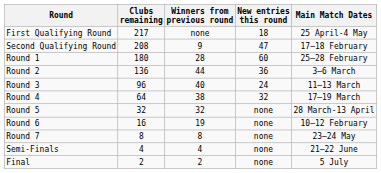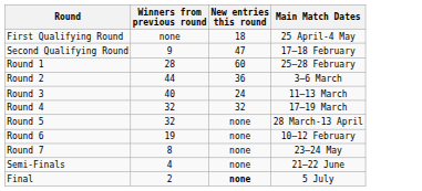 <table class="wikitable">
 <tr>
 <th>Round</th>
-<th>Clubs<br>remaining</th>
 <th>Winners from<br>previous round</th>
 <th>New entries<br>this round</th>
 <th>Main Match Dates</th>
 </tr>
 <tr>
 <td>First Qualifying Round</td>
-<td style="text-align:center;">217</td>
 <td style="text-align:center;">none</td>
 <td style="text-align:center;">18</td>
 <td style="text-align:center;">25 April-4 May</td>
 </tr>
 <tr>
 <td>Second Qualifying Round</td>
-<td style="text-align:center;">208</td>
 <td style="text-align:center;">9</td>
 <td style="text-align:center;">47</td>
 <td style="text-align:center;">17–18 February</td>
 </tr>
 <tr>
 <td>Round 1</td>
-<td style="text-align:center;">180</td>
 <td style="text-align:center;">28</td>
 <td style="text-align:center;">60</td>
 <td style="text-align:center;">25–28 February</td>
 </tr>
 <tr>
 <td>Round 2</td>
-<td style="text-align:center;">136</td>
 <td style="text-align:center;">44</td>
 <td style="text-align:center;">36</td>
 <td style="text-align:center;">3–6 March</td>
 </tr>
 <tr>
 <td>Round 3</td>
-<td style="text-align:center;">96</td>
 <td style="text-align:center;">40</td>
 <td style="text-align:center;">24</td>
 <td style="text-align:center;">11–13 March</td>
 </tr>
 <tr>
 <td>Round 4</td>
-<td style="text-align:center;">64</td>
-<td style="text-align:center;">38</td>
+<td style="text-align:center;">32</td>
 <td style="text-align:center;">32</td>
 <td style="text-align:center;">17–19 March</td>
 </tr>
 <tr>
 <td>Round 5</td>
 <td style="text-align:center;">32</td>
-<td style="text-align:center;">32</td>
 <td style="text-align:center;">none</td>
 <td style="text-align:center;">28 March-13 April</td>
 </tr>
 <tr>
 <td>Round 6</td>
-<td style="text-align:center;">16</td>
 <td style="text-align:center;">19</td>
 <td style="text-align:center;">none</td>
 <td style="text-align:center;">10–12 February</td>
 </tr>
 <tr>
 <td>Round 7</td>
 <td style="text-align:center;">8</td>
-<td style="text-align:center;">8</td>
 <td style="text-align:center;">none</td>
 <td style="text-align:center;">23–24 May</td>
 </tr>
 <tr>
 <td>Semi-Finals</td>
-<td style="text-align:center;">4</td>
 <td style="text-align:center;">4</td>
 <td style="text-align:center;">none</td>
 <td style="text-align:center;">21–22 June</td>
 </tr>
 <tr>
 <td>Final</td>
 <td style="text-align:center;">2</td>
-<td style="text-align:center;">2</td>
-<td style="text-align:center;">none</td>
+<td style="text-align:center;"><strong>none</strong></td>
 <td style="text-align:center;">5 July</td>
 </tr>
 </table>
